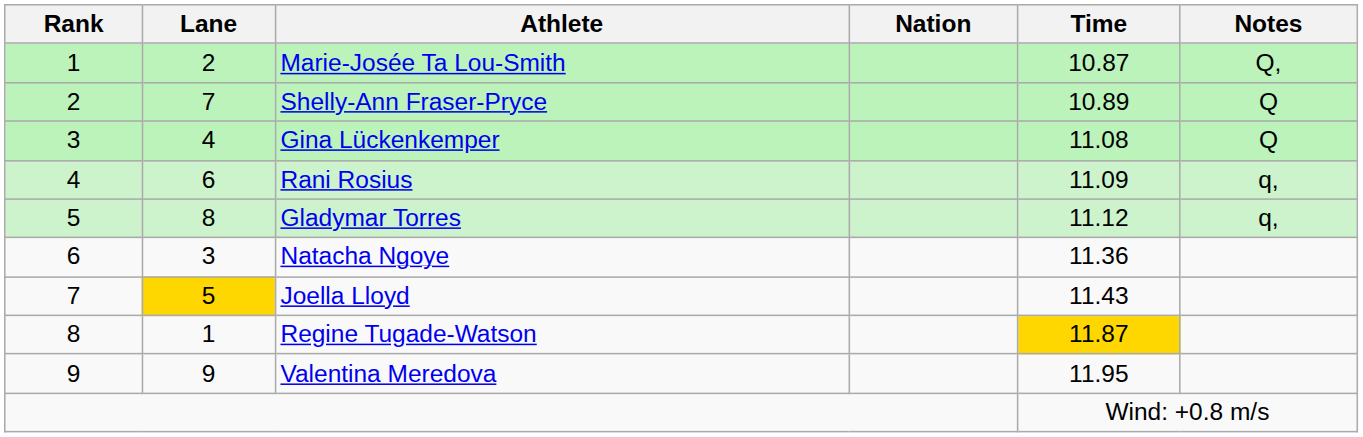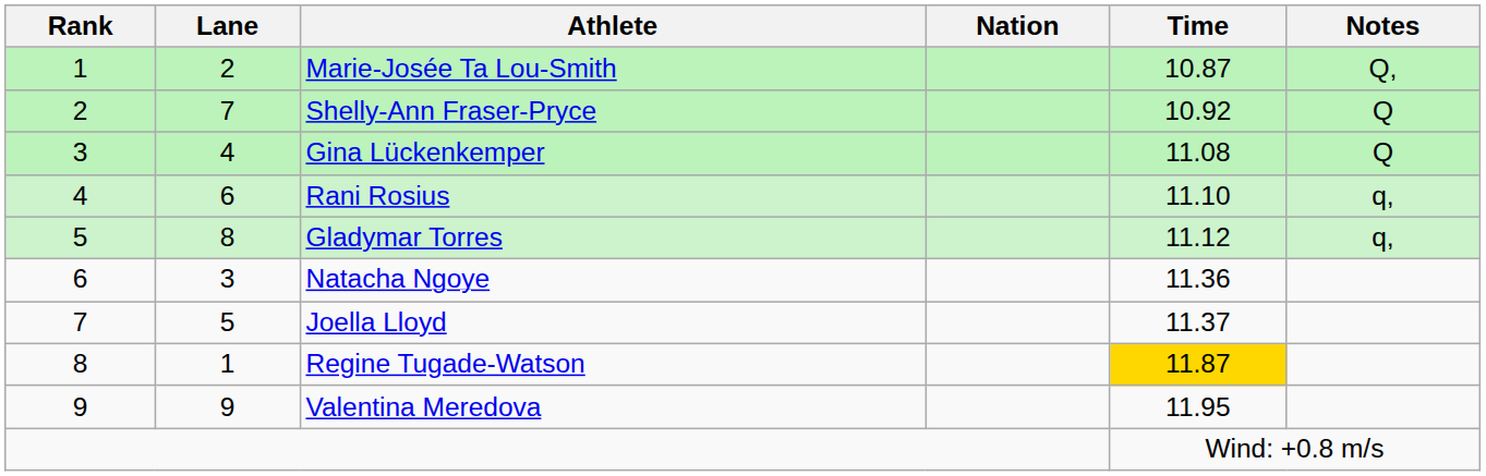 <table class="wikitable sortable" style="text-align:center;width: 70%;">
 <tr>
 <th>Rank</th>
 <th>Lane</th>
 <th>Athlete</th>
 <th>Nation</th>
 <th>Time</th>
 <th>Notes</th>
 </tr>
 <tr bgcolor=bbf3bb>
 <td>1</td>
 <td>2</td>
 <td align="left"><a href='#'>Marie-Josée Ta Lou-Smith</a></td>
 <td align="left"></td>
 <td>10.87</td>
 <td>Q, </td>
 </tr>
 <tr bgcolor=bbf3bb>
 <td>2</td>
 <td>7</td>
 <td align="left"><a href='#'>Shelly-Ann Fraser-Pryce</a></td>
 <td align="left"></td>
-<td>10.89</td>
+<td>10.92</td>
 <td>Q</td>
 </tr>
 <tr bgcolor=bbf3bb>
 <td>3</td>
 <td>4</td>
 <td align="left"><a href='#'>Gina Lückenkemper</a></td>
 <td align="left"></td>
 <td>11.08</td>
 <td>Q</td>
 </tr>
 <tr bgcolor=ccf3cc>
 <td>4</td>
 <td>6</td>
 <td align="left"><a href='#'>Rani Rosius</a></td>
 <td align="left"></td>
-<td>11.09</td>
+<td>11.10</td>
 <td>q, </td>
 </tr>
 <tr bgcolor=ccf3cc>
 <td>5</td>
 <td>8</td>
 <td align="left"><a href='#'>Gladymar Torres</a></td>
 <td align="left"></td>
 <td>11.12</td>
 <td>q, </td>
 </tr>
 <tr>
 <td>6</td>
 <td>3</td>
 <td align="left"><a href='#'>Natacha Ngoye</a></td>
 <td align="left"></td>
 <td>11.36</td>
 <td></td>
 </tr>
 <tr>
 <td>7</td>
-<td style="background: gold;">5</td>
+<td>5</td>
 <td align="left"><a href='#'>Joella Lloyd</a></td>
 <td align="left"></td>
-<td>11.43</td>
+<td>11.37</td>
 <td></td>
 </tr>
 <tr>
 <td>8</td>
 <td>1</td>
 <td align="left"><a href='#'>Regine Tugade-Watson</a></td>
 <td align="left"></td>
 <td style="background: gold;">11.87</td>
 <td></td>
 </tr>
 <tr>
 <td>9</td>
 <td>9</td>
 <td align="left"><a href='#'>Valentina Meredova</a></td>
 <td align="left"></td>
 <td>11.95</td>
 <td></td>
 </tr>
 <tr>
 <td colspan="4"></td>
 <td colspan="2">Wind: +0.8 m/s</td>
 </tr>
 </table>
